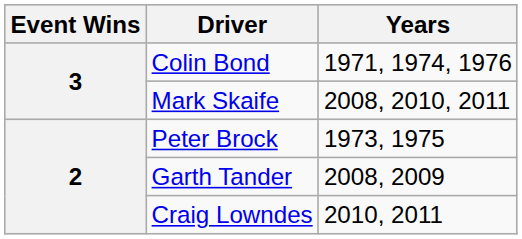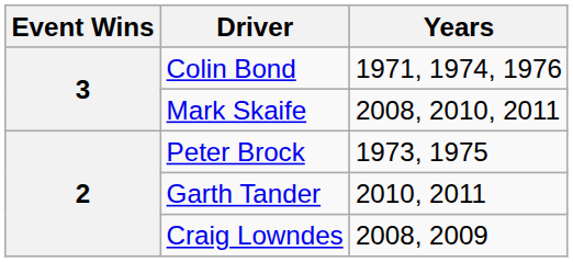 <table class="wikitable" style="font-size: 95%;">
 <tr>
 <th>Event Wins</th>
 <th>Driver</th>
 <th>Years</th>
 </tr>
 <tr>
 <th rowspan="2">3</th>
 <td> <a href='#'>Colin Bond</a></td>
 <td>1971, 1974, 1976</td>
 </tr>
 <tr>
 <td> <a href='#'>Mark Skaife</a></td>
 <td>2008, 2010, 2011</td>
 </tr>
 <tr>
 <th rowspan="3">2</th>
 <td> <a href='#'>Peter Brock</a></td>
 <td>1973, 1975</td>
 </tr>
 <tr>
 <td> <a href='#'>Garth Tander</a></td>
-<td>2008, 2009</td>
+<td>2010, 2011</td>
 </tr>
 <tr>
 <td> <a href='#'>Craig Lowndes</a></td>
-<td>2010, 2011</td>
+<td>2008, 2009</td>
 </tr>
 </table>
